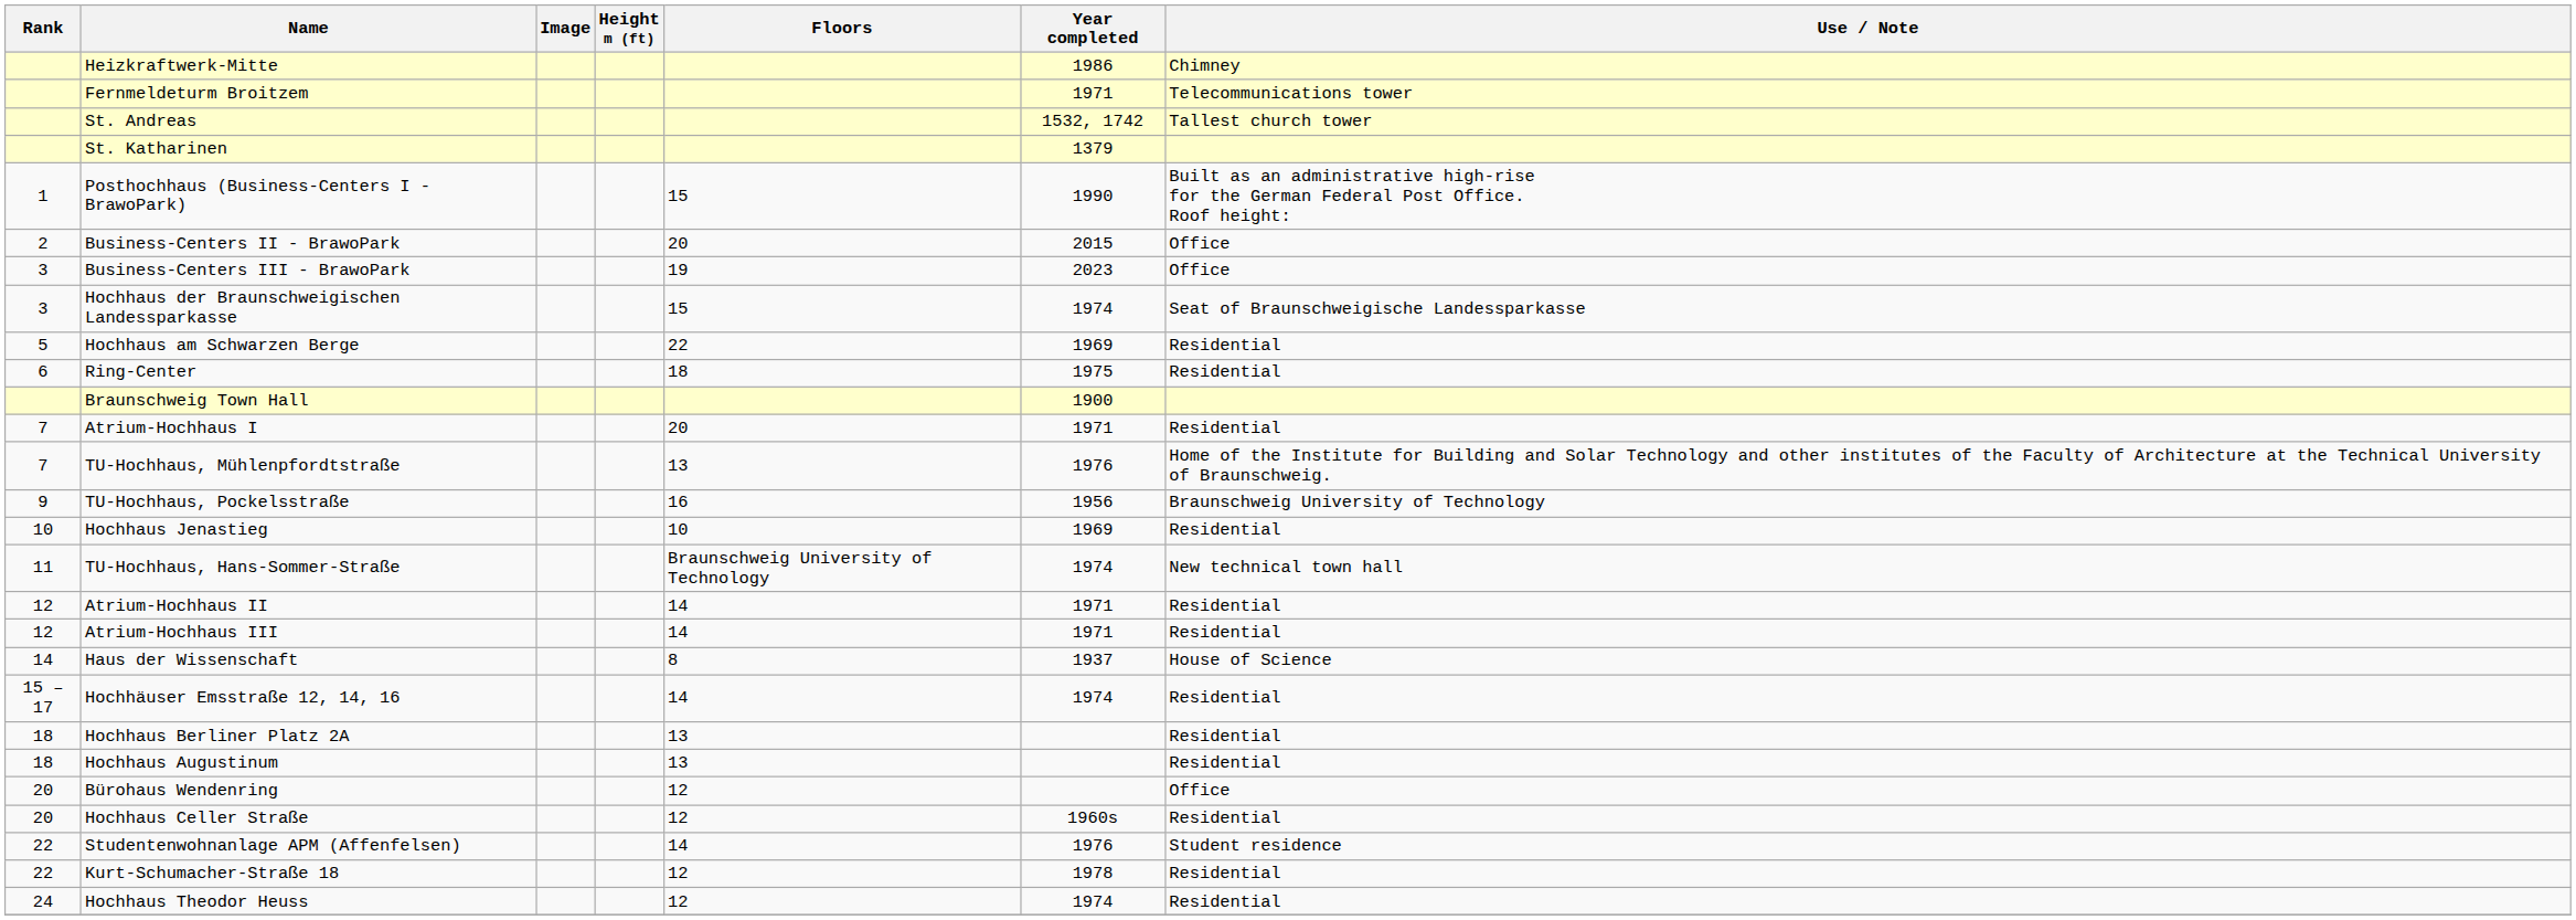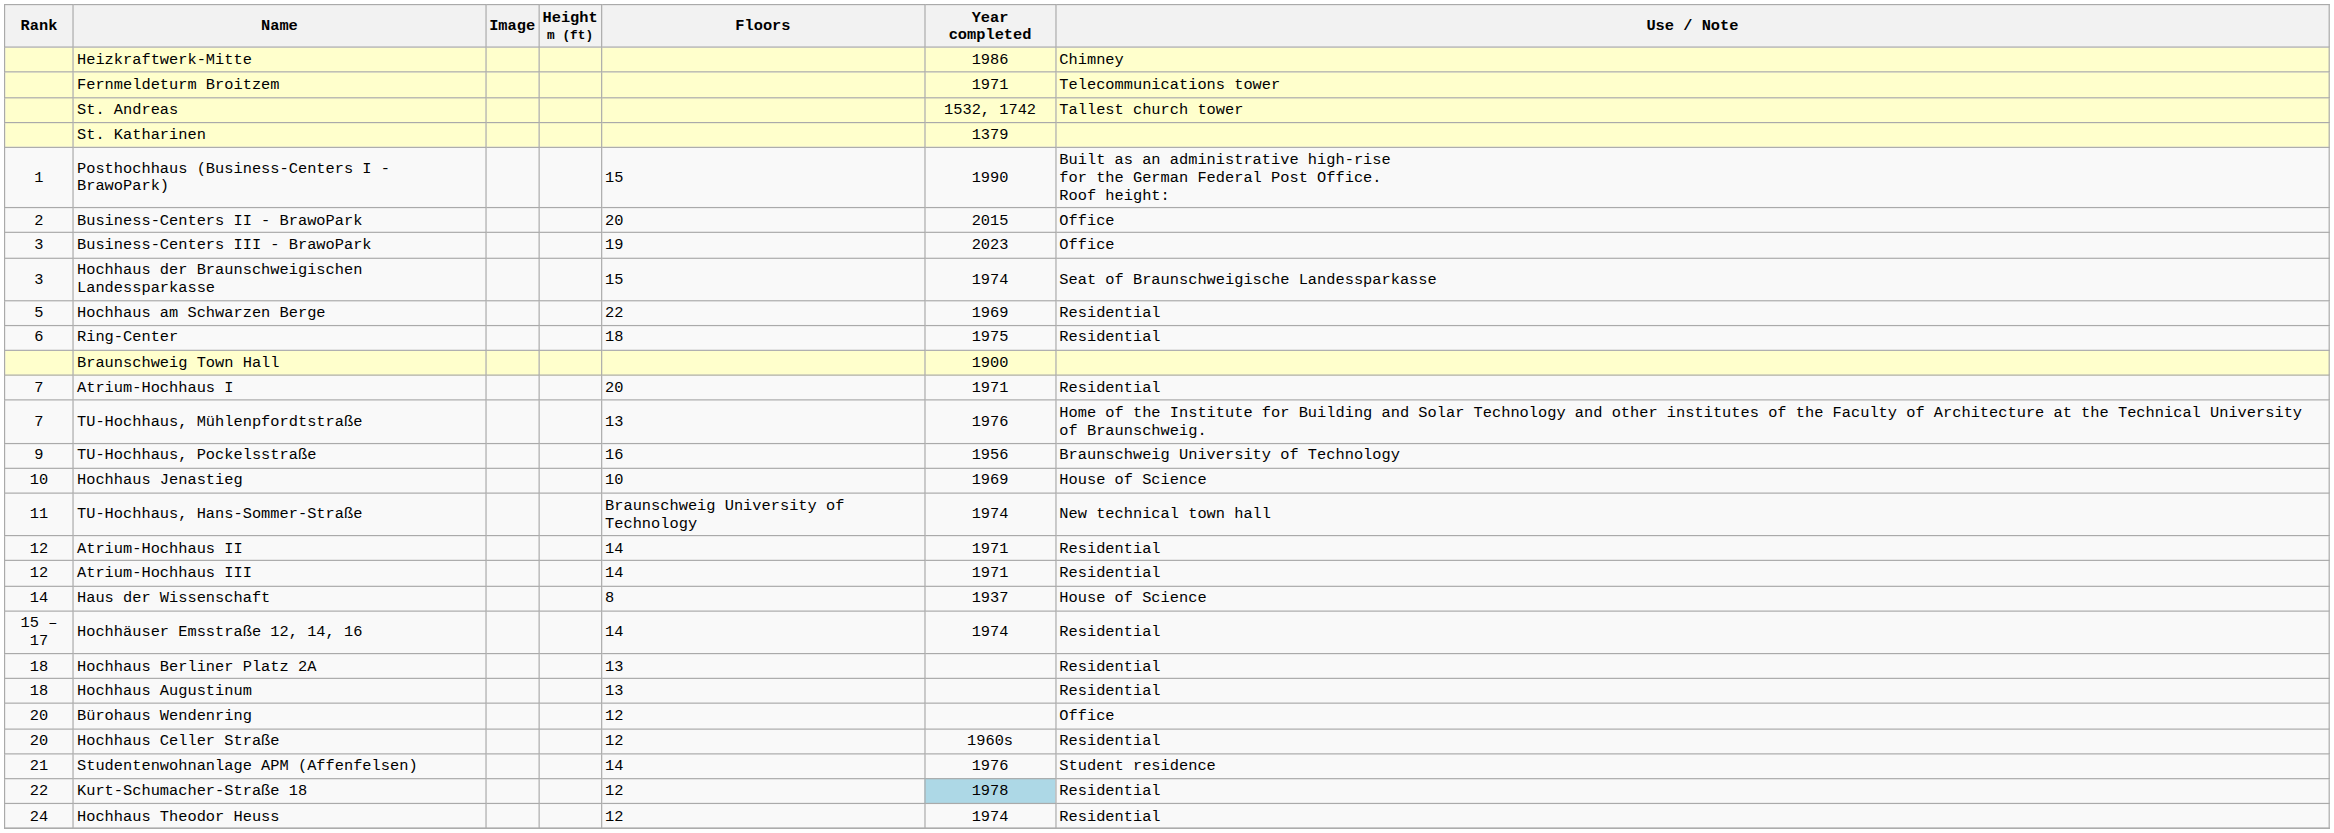 <table class="wikitable sortable">
 <tr>
 <th>Rank</th>
 <th>Name</th>
 <th>Image</th>
 <th>Height<br><small>m (ft)</small></th>
 <th>Floors</th>
 <th>Year completed</th>
 <th>Use / Note</th>
 </tr>
 <tr style="background: #ffffcc">
 <td align="center"></td>
 <td>Heizkraftwerk-Mitte</td>
 <td></td>
 <td align="center"></td>
 <td></td>
 <td align="center">1986</td>
 <td>Chimney</td>
 </tr>
 <tr style="background: #ffffcc">
 <td align="center"></td>
 <td>Fernmeldeturm Broitzem</td>
 <td></td>
 <td align="center"></td>
 <td></td>
 <td align="center">1971</td>
 <td>Telecommunications tower</td>
 </tr>
 <tr style="background: #ffffcc">
 <td align="center"></td>
 <td>St. Andreas</td>
 <td></td>
 <td align="center"></td>
 <td></td>
 <td align="center">1532, 1742</td>
 <td>Tallest church tower</td>
 </tr>
 <tr style="background: #ffffcc">
 <td align="center"></td>
 <td>St. Katharinen</td>
 <td></td>
 <td align="center"></td>
 <td></td>
 <td align="center">1379</td>
 <td></td>
 </tr>
 <tr>
 <td align="center">1</td>
 <td>Posthochhaus (Business-Centers I - BrawoPark)</td>
 <td></td>
 <td align="center"></td>
 <td>15</td>
 <td align="center">1990</td>
 <td>Built as an administrative high-rise <br> for the German Federal Post Office. <br>Roof height: </td>
 </tr>
 <tr>
 <td align="center">2</td>
 <td>Business-Centers II - BrawoPark</td>
 <td></td>
 <td align="center"></td>
 <td>20</td>
 <td align="center">2015</td>
 <td>Office</td>
 </tr>
 <tr>
 <td align="center">3</td>
 <td>Business-Centers III - BrawoPark</td>
 <td></td>
 <td align="center"></td>
 <td>19</td>
 <td align="center">2023</td>
 <td>Office</td>
 </tr>
 <tr>
 <td align="center">3</td>
 <td>Hochhaus der Braunschweigischen Landessparkasse</td>
 <td></td>
 <td align="center"></td>
 <td>15</td>
 <td align="center">1974</td>
 <td>Seat of Braunschweigische Landessparkasse</td>
 </tr>
 <tr>
 <td align="center">5</td>
 <td>Hochhaus am Schwarzen Berge</td>
 <td></td>
 <td align="center"></td>
 <td>22</td>
 <td align="center">1969</td>
 <td>Residential</td>
 </tr>
 <tr>
 <td align="center">6</td>
 <td>Ring-Center</td>
 <td></td>
 <td align="center"></td>
 <td>18</td>
 <td align="center">1975</td>
 <td>Residential</td>
 </tr>
 <tr style="background: #ffffcc">
 <td align="center"></td>
 <td>Braunschweig Town Hall</td>
 <td></td>
 <td align="center"></td>
 <td></td>
 <td align="center">1900</td>
 <td></td>
 </tr>
 <tr>
 <td align="center">7</td>
 <td>Atrium-Hochhaus I</td>
 <td></td>
 <td align="center"></td>
 <td>20</td>
 <td align="center">1971</td>
 <td>Residential</td>
 </tr>
 <tr>
 <td align="center">7</td>
 <td>TU-Hochhaus, Mühlenpfordtstraße</td>
 <td></td>
 <td align="center"></td>
 <td>13</td>
 <td align="center">1976</td>
 <td>Home of the Institute for Building and Solar Technology and other institutes of the Faculty of Architecture at the Technical University of Braunschweig.</td>
 </tr>
 <tr>
 <td align="center">9</td>
 <td>TU-Hochhaus, Pockelsstraße</td>
 <td></td>
 <td align="center"></td>
 <td>16</td>
 <td align="center">1956</td>
 <td>Braunschweig University of Technology</td>
 </tr>
 <tr>
 <td align="center">10</td>
 <td>Hochhaus Jenastieg</td>
 <td></td>
 <td align="center"></td>
 <td>10</td>
 <td align="center">1969</td>
-<td>Residential</td>
+<td>House of Science</td>
 </tr>
 <tr>
 <td align="center">11</td>
 <td>TU-Hochhaus, Hans-Sommer-Straße</td>
 <td></td>
 <td align="center"></td>
 <td>Braunschweig University of Technology</td>
 <td align="center">1974</td>
 <td>New technical town hall</td>
 </tr>
 <tr>
 <td align="center">12</td>
 <td>Atrium-Hochhaus II</td>
 <td></td>
 <td align="center"></td>
 <td>14</td>
 <td align="center">1971</td>
 <td>Residential</td>
 </tr>
 <tr>
 <td align="center">12</td>
 <td>Atrium-Hochhaus III</td>
 <td></td>
 <td align="center"></td>
 <td>14</td>
 <td align="center">1971</td>
 <td>Residential</td>
 </tr>
 <tr>
 <td align="center">14</td>
 <td>Haus der Wissenschaft</td>
 <td></td>
 <td align="center"></td>
 <td>8</td>
 <td align="center">1937</td>
 <td>House of Science</td>
 </tr>
 <tr>
 <td align="center">15 – 17</td>
 <td>Hochhäuser Emsstraße 12, 14, 16</td>
 <td></td>
 <td align="center"></td>
 <td>14</td>
 <td align="center">1974</td>
 <td>Residential</td>
 </tr>
 <tr>
 <td align="center">18</td>
 <td>Hochhaus Berliner Platz 2A</td>
 <td></td>
 <td align="center"></td>
 <td>13</td>
 <td align="center"></td>
 <td>Residential</td>
 </tr>
 <tr>
 <td align="center">18</td>
 <td>Hochhaus Augustinum</td>
 <td></td>
 <td align="center"></td>
 <td>13</td>
 <td align="center"></td>
 <td>Residential</td>
 </tr>
 <tr>
 <td align="center">20</td>
 <td>Bürohaus Wendenring</td>
 <td></td>
 <td align="center"></td>
 <td>12</td>
 <td align="center"></td>
 <td>Office</td>
 </tr>
 <tr>
 <td align="center">20</td>
 <td>Hochhaus Celler Straße</td>
 <td></td>
 <td align="center"></td>
 <td>12</td>
 <td align="center">1960s</td>
 <td>Residential</td>
 </tr>
 <tr>
-<td align="center">22</td>
+<td align="center">21</td>
 <td>Studentenwohnanlage APM (Affenfelsen)</td>
 <td></td>
 <td align="center"></td>
 <td>14</td>
 <td align="center">1976</td>
 <td>Student residence</td>
 </tr>
 <tr>
 <td align="center">22</td>
 <td>Kurt-Schumacher-Straße 18</td>
 <td></td>
 <td align="center"></td>
 <td>12</td>
-<td align="center">1978</td>
+<td align="center" style="background: lightblue;">1978</td>
 <td>Residential</td>
 </tr>
 <tr>
 <td align="center">24</td>
 <td>Hochhaus Theodor Heuss</td>
 <td></td>
 <td align="center"></td>
 <td>12</td>
 <td align="center">1974</td>
 <td>Residential</td>
 </tr>
 <tr>
 </tr>
 </table>
